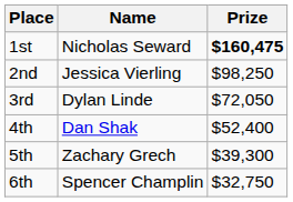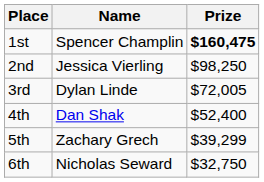 <table class="wikitable">
 <tr>
 <th>Place</th>
 <th>Name</th>
 <th>Prize</th>
 </tr>
 <tr>
 <td>1st</td>
-<td> Nicholas Seward</td>
+<td> Spencer Champlin</td>
 <td><strong>$160,475</strong></td>
 </tr>
 <tr>
 <td>2nd</td>
 <td> Jessica Vierling</td>
 <td>$98,250</td>
 </tr>
 <tr>
 <td>3rd</td>
 <td> Dylan Linde</td>
-<td>$72,050</td>
+<td>$72,005</td>
 </tr>
 <tr>
 <td>4th</td>
 <td> <a href='#'>Dan Shak</a></td>
 <td>$52,400</td>
 </tr>
 <tr>
 <td>5th</td>
 <td> Zachary Grech</td>
-<td>$39,300</td>
+<td>$39,299</td>
 </tr>
 <tr>
 <td>6th</td>
-<td> Spencer Champlin</td>
+<td> Nicholas Seward</td>
 <td>$32,750</td>
 </tr>
 </table>
